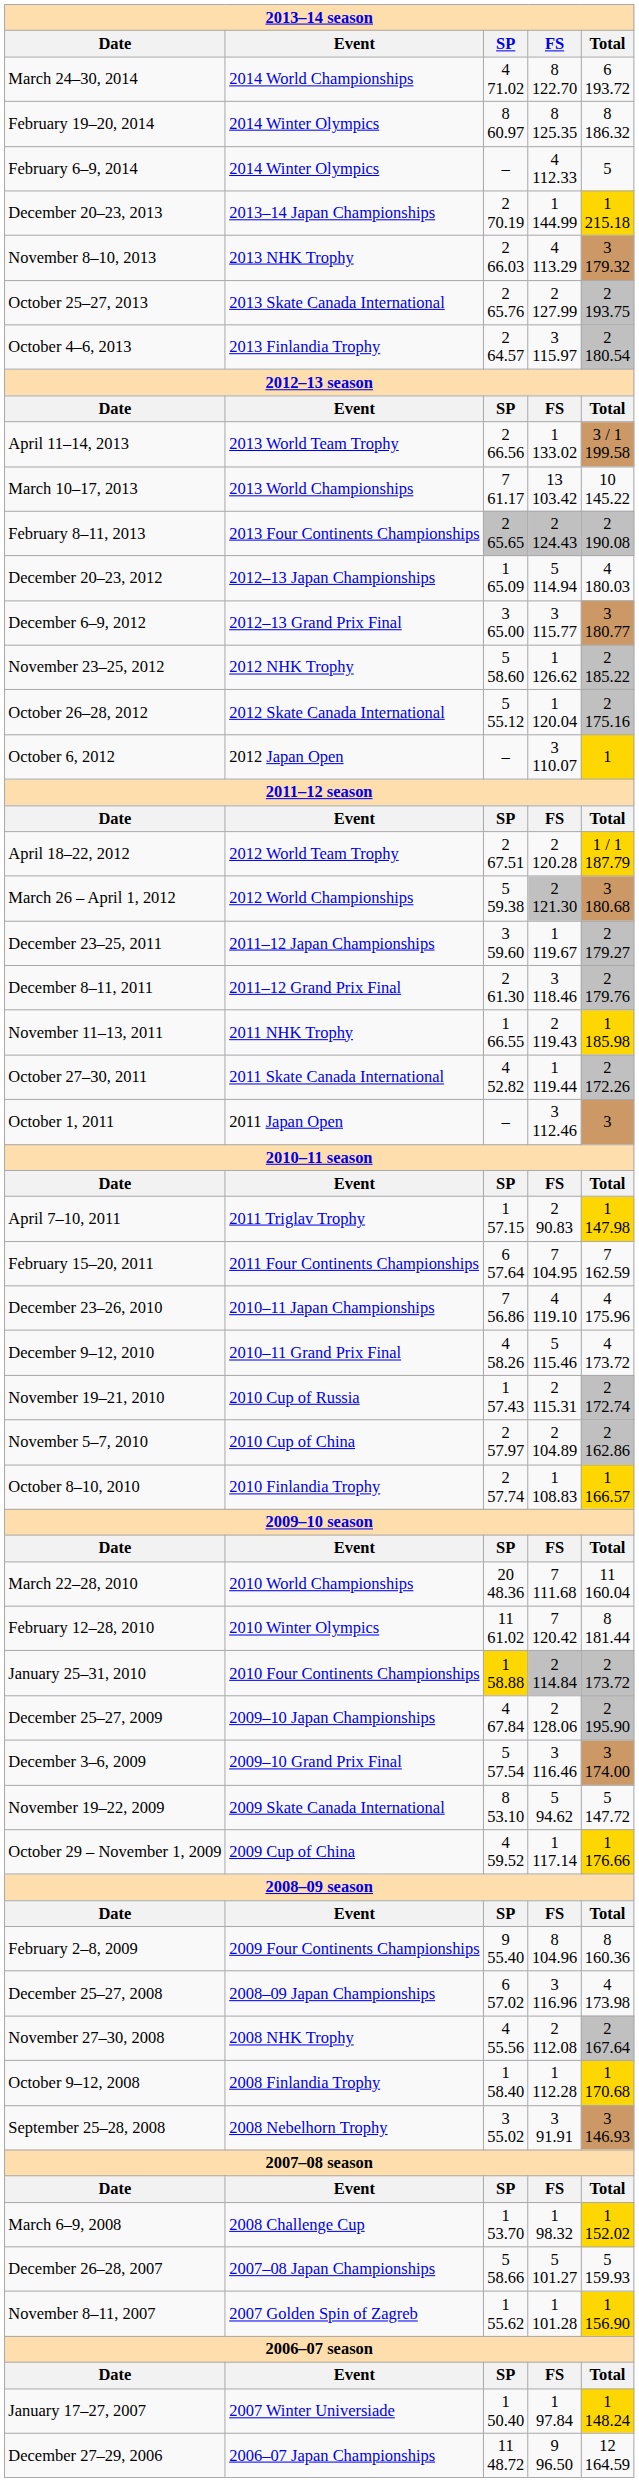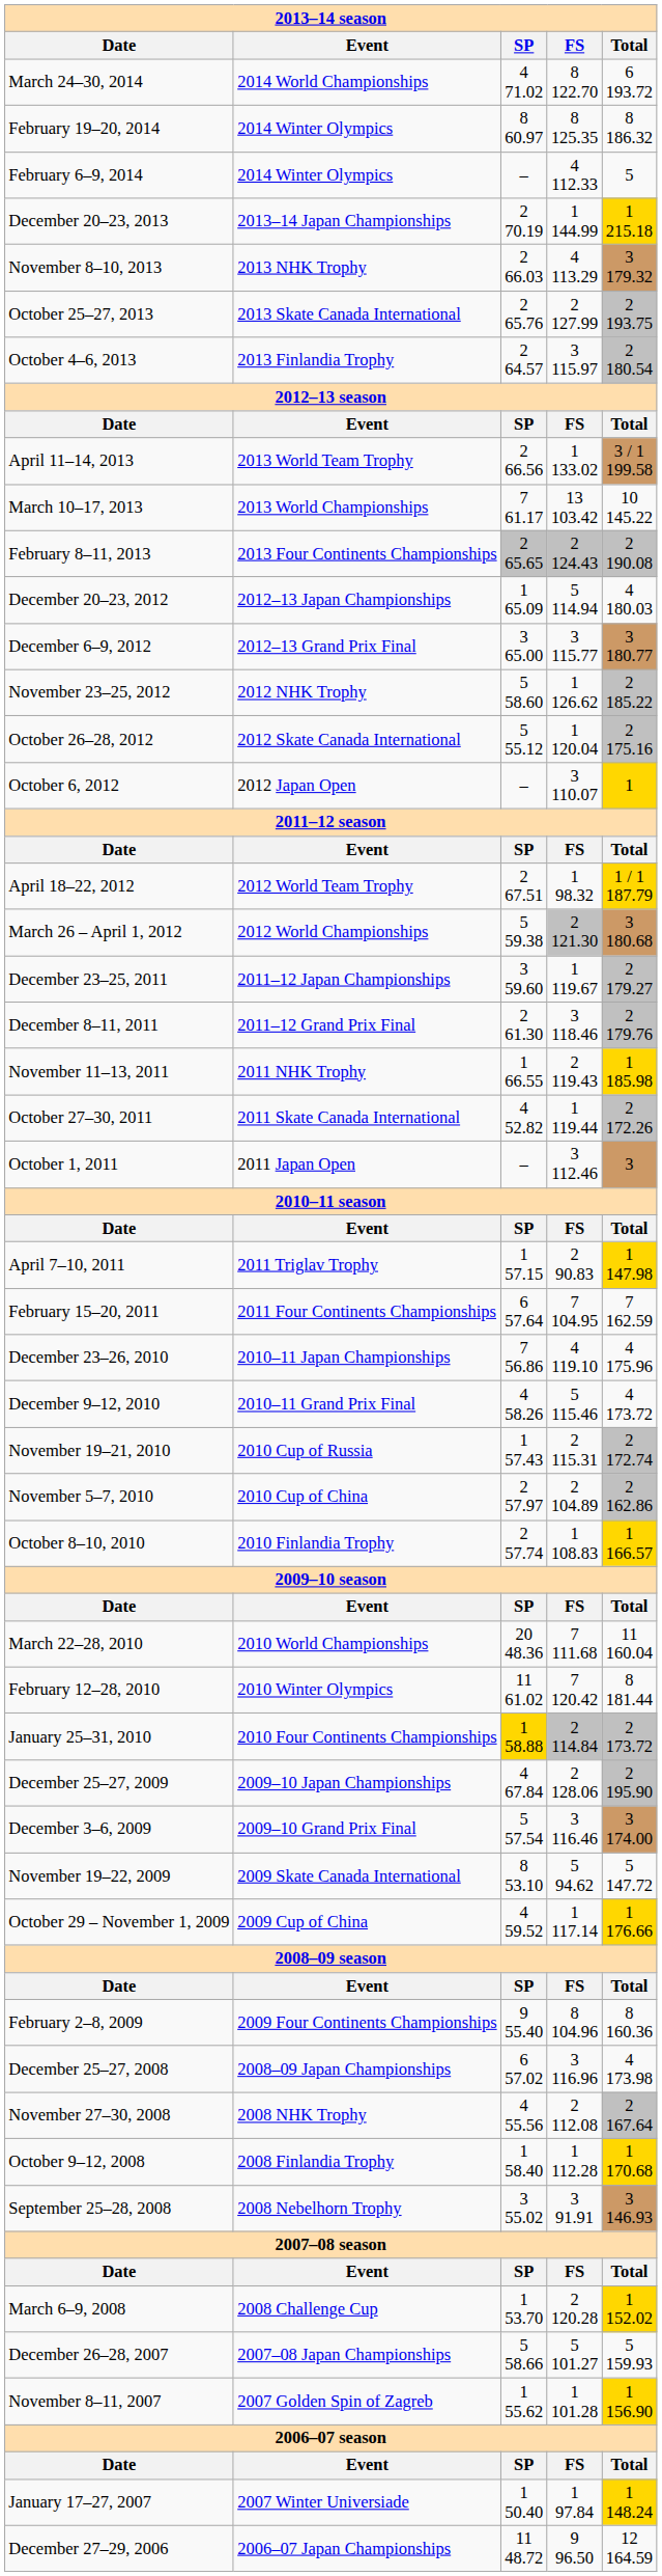 <table class="wikitable">
 <tr>
 <th style="background-color: #ffdead;" colspan=5><a href='#'>2013–14 season</a></th>
 </tr>
 <tr>
 <th>Date</th>
 <th>Event</th>
 <th><a href='#'>SP</a></th>
 <th><a href='#'>FS</a></th>
 <th>Total</th>
 </tr>
 <tr>
 <td>March 24–30, 2014</td>
 <td><a href='#'>2014 World Championships</a></td>
 <td align=center>4<br>71.02</td>
 <td align=center>8<br>122.70</td>
 <td align=center>6<br>193.72</td>
 </tr>
 <tr>
 <td>February 19–20, 2014</td>
 <td><a href='#'>2014 Winter Olympics</a></td>
 <td align=center>8<br>60.97</td>
 <td align=center>8<br>125.35</td>
 <td align=center>8<br>186.32</td>
 </tr>
 <tr>
 <td>February 6–9, 2014</td>
 <td><a href='#'>2014 Winter Olympics</a> </td>
 <td align=center>–</td>
 <td align=center>4<br>112.33</td>
 <td align=center>5</td>
 </tr>
 <tr>
 <td>December 20–23, 2013</td>
 <td><a href='#'>2013–14 Japan Championships</a></td>
 <td align=center>2<br>70.19</td>
 <td align=center>1<br>144.99</td>
 <td align=center bgcolor=gold>1<br>215.18</td>
 </tr>
 <tr>
 <td>November 8–10, 2013</td>
 <td><a href='#'>2013 NHK Trophy</a></td>
 <td align=center>2<br>66.03</td>
 <td align=center>4<br>113.29</td>
 <td align=center bgcolor=cc9966>3<br>179.32</td>
 </tr>
 <tr>
 <td>October 25–27, 2013</td>
 <td><a href='#'>2013 Skate Canada International</a></td>
 <td align=center>2<br>65.76</td>
 <td align=center>2<br>127.99</td>
 <td align=center bgcolor=silver>2<br>193.75</td>
 </tr>
 <tr>
 <td>October 4–6, 2013</td>
 <td><a href='#'>2013 Finlandia Trophy</a></td>
 <td align=center>2<br>64.57</td>
 <td align=center>3<br>115.97</td>
 <td align=center bgcolor=silver>2<br>180.54</td>
 </tr>
 <tr>
 <th style="background-color: #ffdead;" colspan=5><a href='#'>2012–13 season</a></th>
 </tr>
 <tr>
 <th>Date</th>
 <th>Event</th>
 <th>SP</th>
 <th>FS</th>
 <th>Total</th>
 </tr>
 <tr>
 <td>April 11–14, 2013</td>
 <td><a href='#'>2013 World Team Trophy</a></td>
 <td align=center>2<br>66.56</td>
 <td align=center>1<br>133.02</td>
 <td align=center bgcolor=cc9966>3 / 1<br>199.58</td>
 </tr>
 <tr>
 <td>March 10–17, 2013</td>
 <td><a href='#'>2013 World Championships</a></td>
 <td align=center>7<br>61.17</td>
 <td align=center>13<br>103.42</td>
 <td align=center>10<br>145.22</td>
 </tr>
 <tr>
 <td>February 8–11, 2013</td>
 <td><a href='#'>2013 Four Continents Championships</a></td>
 <td align=center bgcolor=silver>2<br>65.65</td>
 <td align=center bgcolor=silver>2<br>124.43</td>
 <td align=center bgcolor=silver>2<br>190.08</td>
 </tr>
 <tr>
 <td>December 20–23, 2012</td>
 <td><a href='#'>2012–13 Japan Championships</a></td>
 <td align=center>1<br>65.09</td>
 <td align=center>5<br>114.94</td>
 <td align=center>4<br>180.03</td>
 </tr>
 <tr>
 <td>December 6–9, 2012</td>
 <td><a href='#'>2012–13 Grand Prix Final</a></td>
 <td align=center>3<br>65.00</td>
 <td align=center>3<br>115.77</td>
 <td align=center bgcolor=cc9966>3<br>180.77</td>
 </tr>
 <tr>
 <td>November 23–25, 2012</td>
 <td><a href='#'>2012 NHK Trophy</a></td>
 <td align=center>5<br>58.60</td>
 <td align=center>1<br>126.62</td>
 <td align=center bgcolor=silver>2<br>185.22</td>
 </tr>
 <tr>
 <td>October 26–28, 2012</td>
 <td><a href='#'>2012 Skate Canada International</a></td>
 <td align=center>5<br>55.12</td>
 <td align=center>1<br>120.04</td>
 <td align=center bgcolor=silver>2<br>175.16</td>
 </tr>
 <tr>
 <td>October 6, 2012</td>
 <td>2012 <a href='#'>Japan Open</a></td>
 <td align=center>–</td>
 <td align=center>3<br>110.07</td>
 <td align=center bgcolor=gold>1</td>
 </tr>
 <tr>
 <th style="background-color: #ffdead;" colspan=5><a href='#'>2011–12 season</a></th>
 </tr>
 <tr>
 <th>Date</th>
 <th>Event</th>
 <th>SP</th>
 <th>FS</th>
 <th>Total</th>
 </tr>
 <tr>
 <td>April 18–22, 2012</td>
 <td><a href='#'>2012 World Team Trophy</a></td>
 <td align=center>2<br>67.51</td>
-<td align=center>2<br>120.28</td>
+<td align=center>1<br>98.32</td>
 <td align=center bgcolor=gold>1 / 1<br>187.79</td>
 </tr>
 <tr>
 <td>March 26 – April 1, 2012</td>
 <td><a href='#'>2012 World Championships</a></td>
 <td align=center>5<br>59.38</td>
 <td align=center bgcolor=silver>2<br>121.30</td>
 <td align=center bgcolor=cc9966>3<br>180.68</td>
 </tr>
 <tr>
 <td>December 23–25, 2011</td>
 <td><a href='#'>2011–12 Japan Championships</a></td>
 <td align=center>3<br>59.60</td>
 <td align=center>1<br>119.67</td>
 <td align=center bgcolor=silver>2<br>179.27</td>
 </tr>
 <tr>
 <td>December 8–11, 2011</td>
 <td><a href='#'>2011–12 Grand Prix Final</a></td>
 <td align=center>2<br>61.30</td>
 <td align=center>3<br>118.46</td>
 <td align=center bgcolor=silver>2<br>179.76</td>
 </tr>
 <tr>
 <td>November 11–13, 2011</td>
 <td><a href='#'>2011 NHK Trophy</a></td>
 <td align=center>1<br>66.55</td>
 <td align=center>2<br>119.43</td>
 <td align=center bgcolor=gold>1<br>185.98</td>
 </tr>
 <tr>
 <td>October 27–30, 2011</td>
 <td><a href='#'>2011 Skate Canada International</a></td>
 <td align=center>4<br>52.82</td>
 <td align=center>1<br>119.44</td>
 <td align=center bgcolor=silver>2<br>172.26</td>
 </tr>
 <tr>
 <td>October 1, 2011</td>
 <td>2011 <a href='#'>Japan Open</a></td>
 <td align=center>–</td>
 <td align=center>3<br>112.46</td>
 <td align=center bgcolor=cc9966>3</td>
 </tr>
 <tr>
 <th style="background-color: #ffdead;" colspan=5><a href='#'>2010–11 season</a></th>
 </tr>
 <tr>
 <th>Date</th>
 <th>Event</th>
 <th>SP</th>
 <th>FS</th>
 <th>Total</th>
 </tr>
 <tr>
 <td>April 7–10, 2011</td>
 <td><a href='#'>2011 Triglav Trophy</a></td>
 <td align=center>1<br>57.15</td>
 <td align=center>2<br>90.83</td>
 <td align=center bgcolor=gold>1<br>147.98</td>
 </tr>
 <tr>
 <td>February 15–20, 2011</td>
 <td><a href='#'>2011 Four Continents Championships</a></td>
 <td align=center>6<br>57.64</td>
 <td align=center>7<br>104.95</td>
 <td align=center>7<br>162.59</td>
 </tr>
 <tr>
 <td>December 23–26, 2010</td>
 <td><a href='#'>2010–11 Japan Championships</a></td>
 <td align=center>7<br>56.86</td>
 <td align=center>4<br>119.10</td>
 <td align=center>4<br>175.96</td>
 </tr>
 <tr>
 <td>December 9–12, 2010</td>
 <td><a href='#'>2010–11 Grand Prix Final</a></td>
 <td align=center>4<br>58.26</td>
 <td align=center>5<br>115.46</td>
 <td align=center>4<br>173.72</td>
 </tr>
 <tr>
 <td>November 19–21, 2010</td>
 <td><a href='#'>2010 Cup of Russia</a></td>
 <td align=center>1<br>57.43</td>
 <td align=center>2<br>115.31</td>
 <td align=center bgcolor=silver>2<br>172.74</td>
 </tr>
 <tr>
 <td>November 5–7, 2010</td>
 <td><a href='#'>2010 Cup of China</a></td>
 <td align=center>2<br>57.97</td>
 <td align=center>2<br>104.89</td>
 <td align=center bgcolor=silver>2<br>162.86</td>
 </tr>
 <tr>
 <td>October 8–10, 2010</td>
 <td><a href='#'>2010 Finlandia Trophy</a></td>
 <td align=center>2<br>57.74</td>
 <td align=center>1<br>108.83</td>
 <td align=center bgcolor=gold>1<br>166.57</td>
 </tr>
 <tr>
 <th style="background-color: #ffdead;" colspan=5><a href='#'>2009–10 season</a></th>
 </tr>
 <tr>
 <th>Date</th>
 <th>Event</th>
 <th>SP</th>
 <th>FS</th>
 <th>Total</th>
 </tr>
 <tr>
 <td>March 22–28, 2010</td>
 <td><a href='#'>2010 World Championships</a></td>
 <td align=center>20<br>48.36</td>
 <td align=center>7<br>111.68</td>
 <td align=center>11<br>160.04</td>
 </tr>
 <tr>
 <td>February 12–28, 2010</td>
 <td><a href='#'>2010 Winter Olympics</a></td>
 <td align=center>11<br>61.02</td>
 <td align=center>7<br>120.42</td>
 <td align=center>8<br>181.44</td>
 </tr>
 <tr>
 <td>January 25–31, 2010</td>
 <td><a href='#'>2010 Four Continents Championships</a></td>
 <td align=center bgcolor=gold>1<br>58.88</td>
 <td align=center bgcolor=silver>2<br>114.84</td>
 <td align=center bgcolor=silver>2<br>173.72</td>
 </tr>
 <tr>
 <td>December 25–27, 2009</td>
 <td><a href='#'>2009–10 Japan Championships</a></td>
 <td align=center>4<br>67.84</td>
 <td align=center>2<br>128.06</td>
 <td align=center bgcolor=silver>2<br>195.90</td>
 </tr>
 <tr>
 <td>December 3–6, 2009</td>
 <td><a href='#'>2009–10 Grand Prix Final</a></td>
 <td align=center>5<br>57.54</td>
 <td align=center>3<br>116.46</td>
 <td align=center bgcolor=cc9966>3<br>174.00</td>
 </tr>
 <tr>
 <td>November 19–22, 2009</td>
 <td><a href='#'>2009 Skate Canada International</a></td>
 <td align=center>8<br>53.10</td>
 <td align=center>5<br>94.62</td>
 <td align=center>5<br>147.72</td>
 </tr>
 <tr>
 <td>October 29 – November 1, 2009</td>
 <td><a href='#'>2009 Cup of China</a></td>
 <td align=center>4<br>59.52</td>
 <td align=center>1<br>117.14</td>
 <td align=center bgcolor=gold>1<br>176.66</td>
 </tr>
 <tr>
 <th style="background-color: #ffdead;" colspan=5><a href='#'>2008–09 season</a></th>
 </tr>
 <tr>
 <th>Date</th>
 <th>Event</th>
 <th>SP</th>
 <th>FS</th>
 <th>Total</th>
 </tr>
 <tr>
 <td>February 2–8, 2009</td>
 <td><a href='#'>2009 Four Continents Championships</a></td>
 <td align=center>9<br>55.40</td>
 <td align=center>8<br>104.96</td>
 <td align=center>8<br>160.36</td>
 </tr>
 <tr>
 <td>December 25–27, 2008</td>
 <td><a href='#'>2008–09 Japan Championships</a></td>
 <td align=center>6<br>57.02</td>
 <td align=center>3<br>116.96</td>
 <td align=center>4<br>173.98</td>
 </tr>
 <tr>
 <td>November 27–30, 2008</td>
 <td><a href='#'>2008 NHK Trophy</a></td>
 <td align=center>4<br>55.56</td>
 <td align=center>2<br>112.08</td>
 <td align=center bgcolor=silver>2<br>167.64</td>
 </tr>
 <tr>
 <td>October 9–12, 2008</td>
 <td><a href='#'>2008 Finlandia Trophy</a></td>
 <td align=center>1<br>58.40</td>
 <td align=center>1<br>112.28</td>
 <td align=center bgcolor=gold>1<br>170.68</td>
 </tr>
 <tr>
 <td>September 25–28, 2008</td>
 <td><a href='#'>2008 Nebelhorn Trophy</a></td>
 <td align=center>3<br>55.02</td>
 <td align=center>3<br>91.91</td>
 <td align=center bgcolor=cc9966>3<br>146.93</td>
 </tr>
 <tr>
 <th style="background-color: #ffdead;" colspan=5>2007–08 season</th>
 </tr>
 <tr>
 <th>Date</th>
 <th>Event</th>
 <th>SP</th>
 <th>FS</th>
 <th>Total</th>
 </tr>
 <tr>
 <td>March 6–9, 2008</td>
 <td><a href='#'>2008 Challenge Cup</a></td>
 <td align=center>1<br>53.70</td>
-<td align=center>1<br>98.32</td>
+<td align=center>2<br>120.28</td>
 <td align=center bgcolor=gold>1<br>152.02</td>
 </tr>
 <tr>
 <td>December 26–28, 2007</td>
 <td><a href='#'>2007–08 Japan Championships</a></td>
 <td align=center>5<br>58.66</td>
 <td align=center>5<br>101.27</td>
 <td align=center>5<br>159.93</td>
 </tr>
 <tr>
 <td>November 8–11, 2007</td>
 <td><a href='#'>2007 Golden Spin of Zagreb</a></td>
 <td align=center>1<br>55.62</td>
 <td align=center>1<br>101.28</td>
 <td align=center bgcolor=gold>1<br>156.90</td>
 </tr>
 <tr>
 <th style="background-color: #ffdead;" colspan=5>2006–07 season</th>
 </tr>
 <tr>
 <th>Date</th>
 <th>Event</th>
 <th>SP</th>
 <th>FS</th>
 <th>Total</th>
 </tr>
 <tr>
 <td>January 17–27, 2007</td>
 <td><a href='#'>2007 Winter Universiade</a></td>
 <td align=center>1<br>50.40</td>
 <td align=center>1<br>97.84</td>
 <td align=center bgcolor=gold>1<br>148.24</td>
 </tr>
 <tr>
 <td>December 27–29, 2006</td>
 <td><a href='#'>2006–07 Japan Championships</a></td>
 <td align=center>11<br>48.72</td>
 <td align=center>9<br>96.50</td>
 <td align=center>12<br>164.59</td>
 </tr>
 </table>
